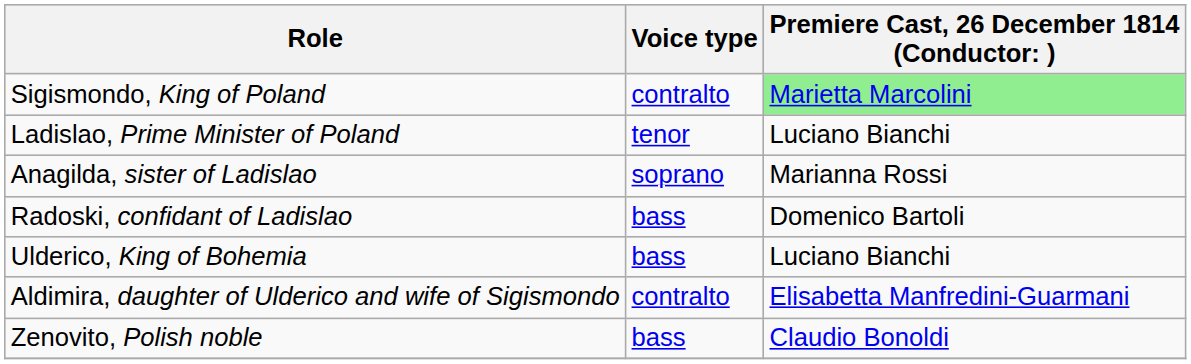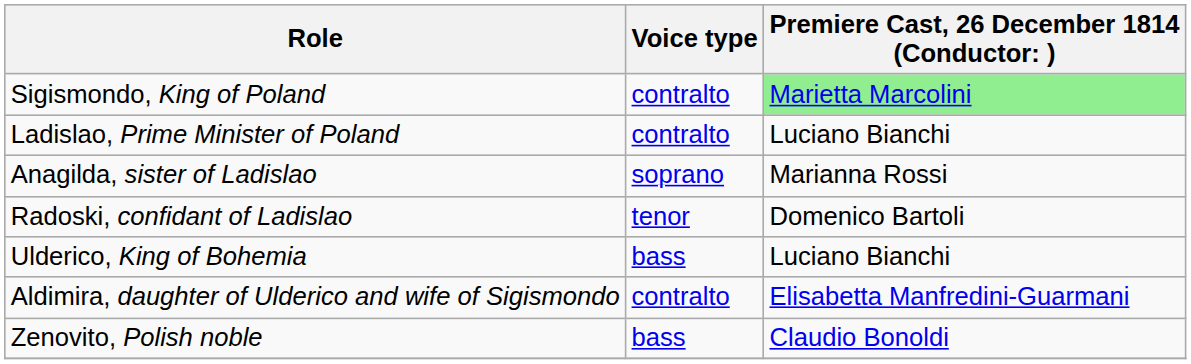 <table class="wikitable">
 <tr>
 <th>Role</th>
 <th>Voice type</th>
 <th>Premiere Cast, 26 December 1814<br>(Conductor: )</th>
 </tr>
 <tr>
 <td>Sigismondo, <em>King of Poland</em></td>
 <td><a href='#'>contralto</a></td>
 <td style="background: lightgreen;"><a href='#'>Marietta Marcolini</a></td>
 </tr>
 <tr>
 <td>Ladislao, <em>Prime Minister of Poland</em></td>
-<td><a href='#'>tenor</a></td>
+<td><a href='#'>contralto</a></td>
 <td>Luciano Bianchi</td>
 </tr>
 <tr>
 <td>Anagilda, <em>sister of  Ladislao</em></td>
 <td><a href='#'>soprano</a></td>
 <td>Marianna Rossi</td>
 </tr>
 <tr>
 <td>Radoski, <em>confidant of Ladislao</em></td>
-<td><a href='#'>bass</a></td>
+<td><a href='#'>tenor</a></td>
 <td>Domenico Bartoli</td>
 </tr>
 <tr>
 <td>Ulderico, <em>King of Bohemia</em></td>
 <td><a href='#'>bass</a></td>
 <td>Luciano Bianchi</td>
 </tr>
 <tr>
 <td>Aldimira, <em>daughter of Ulderico and wife of Sigismondo</em></td>
 <td><a href='#'>contralto</a></td>
 <td><a href='#'>Elisabetta Manfredini-Guarmani</a></td>
 </tr>
 <tr>
 <td>Zenovito, <em>Polish noble</em></td>
 <td><a href='#'>bass</a></td>
 <td><a href='#'>Claudio Bonoldi</a></td>
 </tr>
 <tr>
 </tr>
 </table>
